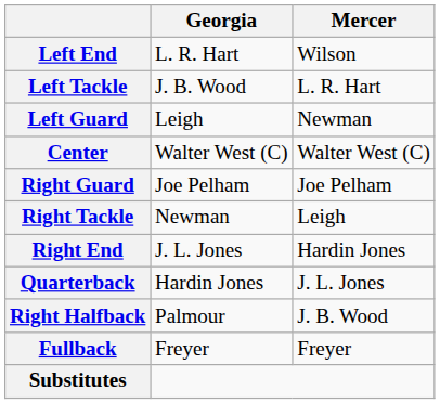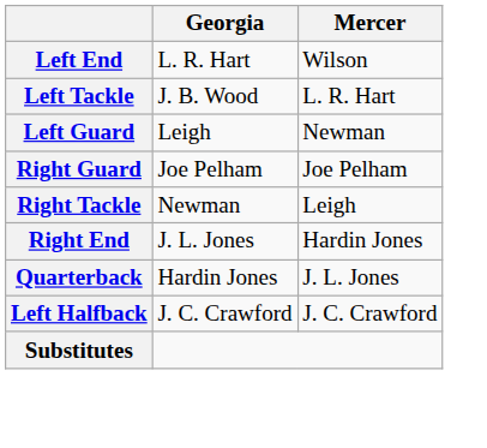 <table class=wikitable>
 <tr>
 <th></th>
 <th>Georgia</th>
 <th>Mercer</th>
 </tr>
 <tr>
 <th><a href='#'>Left End</a></th>
 <td>L. R. Hart</td>
 <td>Wilson</td>
 </tr>
 <tr>
 <th><a href='#'>Left Tackle</a></th>
 <td>J. B. Wood</td>
 <td>L. R. Hart</td>
 </tr>
 <tr>
 <th><a href='#'>Left Guard</a></th>
 <td>Leigh</td>
 <td>Newman</td>
 </tr>
 <tr>
-<th><a href='#'>Center</a></th>
-<td>Walter West (C)</td>
-<td>Walter West (C)</td>
-</tr>
-<tr>
 <th><a href='#'>Right Guard</a></th>
 <td>Joe Pelham</td>
 <td>Joe Pelham</td>
 </tr>
 <tr>
 <th><a href='#'>Right Tackle</a></th>
 <td>Newman</td>
 <td>Leigh</td>
 </tr>
 <tr>
 <th><a href='#'>Right End</a></th>
 <td>J. L. Jones</td>
 <td>Hardin Jones</td>
 </tr>
 <tr>
 <th><a href='#'>Quarterback</a></th>
 <td>Hardin Jones</td>
 <td>J. L. Jones</td>
 </tr>
 <tr>
-<th><a href='#'>Right Halfback</a></th>
-<td>Palmour</td>
-<td>J. B. Wood</td>
-</tr>
-<tr>
-<th><a href='#'>Fullback</a></th>
-<td>Freyer</td>
-<td>Freyer</td>
+<th><a href='#'>Left Halfback</a></th>
+<td>J. C. Crawford</td>
+<td>J. C. Crawford</td>
 </tr>
 <tr>
 <th>Substitutes</th>
 <td colspan="2"></td>
 </tr>
 </table>
